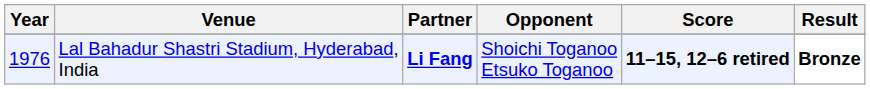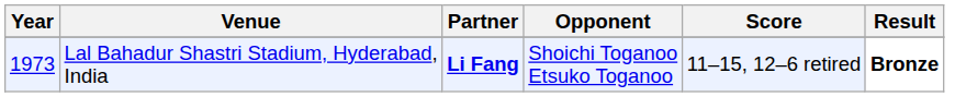 <table class="sortable wikitable" style="font-size: 90%;">
 <tr>
 <th>Year</th>
 <th>Venue</th>
 <th>Partner</th>
 <th>Opponent</th>
 <th>Score</th>
 <th>Result</th>
 </tr>
 <tr>
 </tr>
 <tr style="background:#ECF2FF">
-<td align="center"><a href='#'>1976</a></td>
+<td align="center"><a href='#'>1973</a></td>
 <td align="left"><a href='#'>Lal Bahadur Shastri Stadium, Hyderabad</a>, <br> India</td>
 <td align="left"><strong> <a href='#'>Li Fang</a></strong></td>
 <td align="left"> <a href='#'>Shoichi Toganoo</a> <br>  <a href='#'>Etsuko Toganoo</a></td>
-<td align="left"><strong>11–15, 12–6 retired</strong></td>
+<td align="left">11–15, 12–6 retired</td>
 <td style="text-align:left; background:white"> <strong>Bronze</strong></td>
 </tr>
 </table>
